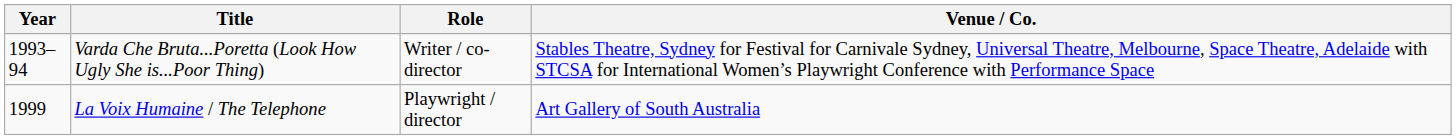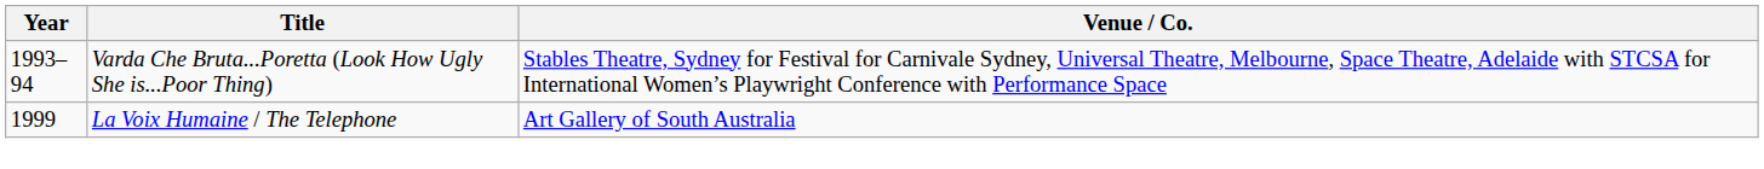 <table class="wikitable">
 <tr>
 <th>Year</th>
 <th>Title</th>
-<th>Role</th>
 <th>Venue / Co.</th>
 </tr>
 <tr>
 <td>1993–94</td>
 <td><em>Varda Che Bruta...Poretta</em> (<em>Look How Ugly She is...Poor Thing</em>)</td>
-<td>Writer / co-director</td>
 <td><a href='#'>Stables Theatre, Sydney</a> for Festival for Carnivale Sydney, <a href='#'>Universal Theatre, Melbourne</a>, <a href='#'>Space Theatre, Adelaide</a> with <a href='#'>STCSA</a> for International Women’s Playwright Conference with <a href='#'>Performance Space</a></td>
 </tr>
 <tr>
 <td>1999</td>
 <td><em><a href='#'>La Voix Humaine</a></em> / <em>The Telephone</em></td>
-<td>Playwright / director</td>
 <td><a href='#'>Art Gallery of South Australia</a></td>
 </tr>
 </table>
